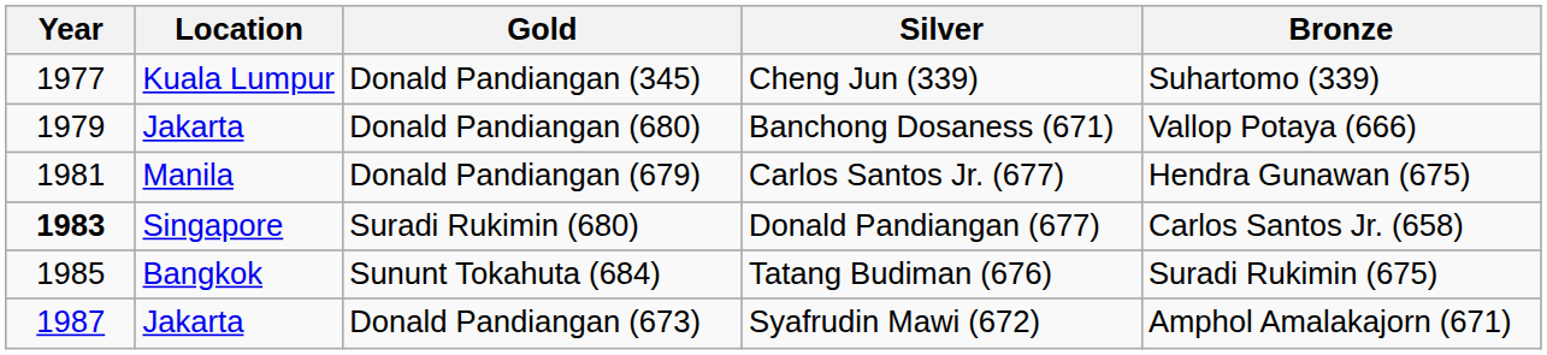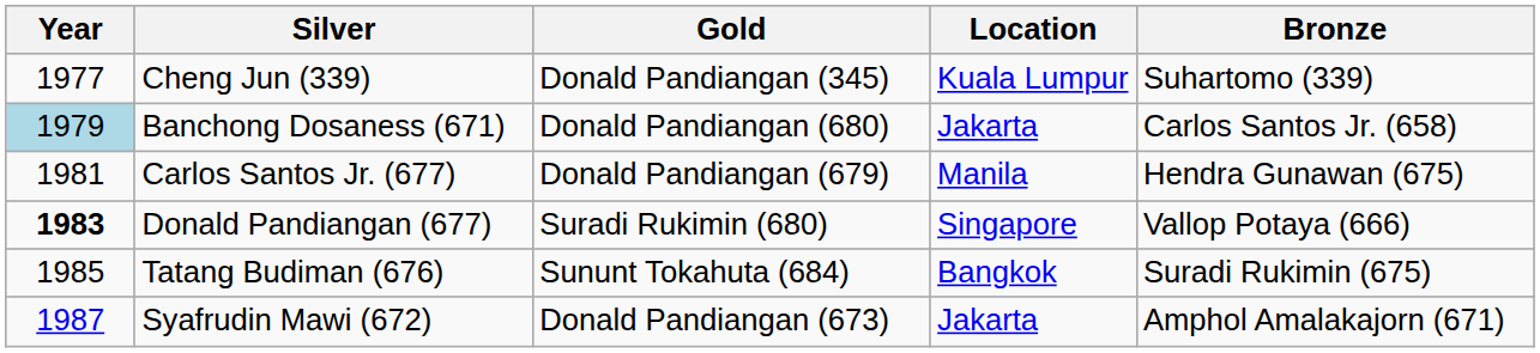 <table class="wikitable">
 <tr>
 <th width="60">Year</th>
+<th width="200">Silver</th>
+<th width="200">Gold</th>
 <th width="100">Location</th>
-<th width="200">Gold</th>
-<th width="200">Silver</th>
 <th width="200">Bronze</th>
 </tr>
 <tr>
 <td align="center">1977</td>
+<td> Cheng Jun (339)</td>
+<td> Donald Pandiangan (345)</td>
 <td><a href='#'>Kuala Lumpur</a></td>
-<td> Donald Pandiangan (345)</td>
-<td> Cheng Jun (339)</td>
 <td> Suhartomo (339)</td>
 </tr>
 <tr>
-<td align="center">1979</td>
+<td align="center" style="background: lightblue;">1979</td>
+<td> Banchong Dosaness (671)</td>
+<td> Donald Pandiangan (680)</td>
 <td><a href='#'>Jakarta</a></td>
-<td> Donald Pandiangan (680)</td>
-<td> Banchong Dosaness (671)</td>
-<td> Vallop Potaya (666)</td>
+<td> Carlos Santos Jr. (658)</td>
 </tr>
 <tr>
 <td align="center">1981</td>
+<td> Carlos Santos Jr. (677)</td>
+<td> Donald Pandiangan (679)</td>
 <td><a href='#'>Manila</a></td>
-<td> Donald Pandiangan (679)</td>
-<td> Carlos Santos Jr. (677)</td>
 <td> Hendra Gunawan (675)</td>
 </tr>
 <tr>
 <td align="center"><strong>1983</strong></td>
+<td> Donald Pandiangan (677)</td>
+<td> Suradi Rukimin (680)</td>
 <td><a href='#'>Singapore</a></td>
-<td> Suradi Rukimin (680)</td>
-<td> Donald Pandiangan (677)</td>
-<td> Carlos Santos Jr. (658)</td>
+<td> Vallop Potaya (666)</td>
 </tr>
 <tr>
 <td align="center">1985</td>
+<td> Tatang Budiman (676)</td>
+<td> Sununt Tokahuta (684)</td>
 <td><a href='#'>Bangkok</a></td>
-<td> Sununt Tokahuta (684)</td>
-<td> Tatang Budiman (676)</td>
 <td> Suradi Rukimin (675)</td>
 </tr>
 <tr>
 <td align="center"><a href='#'>1987</a></td>
+<td> Syafrudin Mawi (672)</td>
+<td> Donald Pandiangan (673)</td>
 <td><a href='#'>Jakarta</a></td>
-<td> Donald Pandiangan (673)</td>
-<td> Syafrudin Mawi (672)</td>
 <td> Amphol Amalakajorn (671)</td>
 </tr>
 </table>
